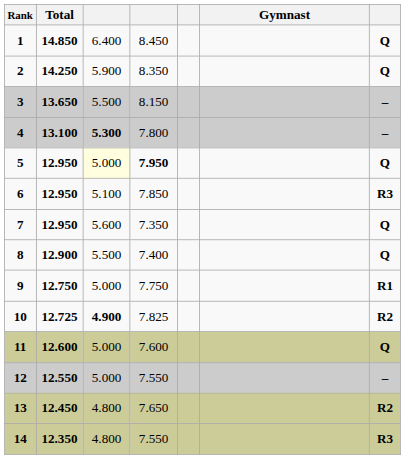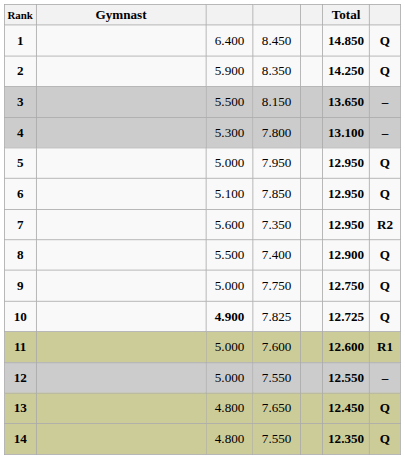 <table style="text-align:center;" class="wikitable sortable">
 <tr>
 <th scope="col" style="width:15px;"><small>Rank</small></th>
-<th scope="col" style="width:50px;">Total</th>
+<th scope="col" style="width:200px;">Gymnast</th>
 <th scope="col" style="width:50px;"><small></small></th>
 <th scope="col" style="width:50px;"><small></small></th>
 <th scope="col" style="width:20px;"><small></small></th>
-<th scope="col" style="width:200px;">Gymnast</th>
+<th scope="col" style="width:50px;">Total</th>
 <th scope="col" style="width:30px;"><small></small></th>
 </tr>
 <tr>
 <td scope="row" style="text-align:center"><strong>1</strong></td>
-<td><strong>14.850</strong></td>
+<td style="height:30px; text-align:left;"></td>
 <td>6.400</td>
 <td>8.450</td>
 <td></td>
-<td style="height:30px; text-align:left;"></td>
+<td><strong>14.850</strong></td>
 <td><strong>Q</strong></td>
 </tr>
 <tr>
 <td scope="row" style="text-align:center"><strong>2</strong></td>
-<td><strong>14.250</strong></td>
+<td style="height:30px; text-align:left;"></td>
 <td>5.900</td>
 <td>8.350</td>
 <td></td>
-<td style="height:30px; text-align:left;"></td>
+<td><strong>14.250</strong></td>
 <td><strong>Q</strong></td>
 </tr>
 <tr style="background:#cccccc;">
 <td scope="row" style="text-align:center"><strong>3</strong></td>
-<td><strong>13.650</strong></td>
+<td style="height:30px; text-align:left;"></td>
 <td>5.500</td>
 <td>8.150</td>
 <td></td>
-<td style="height:30px; text-align:left;"></td>
+<td><strong>13.650</strong></td>
 <td><strong>–</strong></td>
 </tr>
 <tr style="background:#cccccc;">
 <td scope="row" style="text-align:center"><strong>4</strong></td>
-<td><strong>13.100</strong></td>
-<td><strong>5.300</strong></td>
+<td style="height:30px; text-align:left;"></td>
+<td>5.300</td>
 <td>7.800</td>
 <td></td>
-<td style="height:30px; text-align:left;"></td>
+<td><strong>13.100</strong></td>
 <td><strong>–</strong></td>
 </tr>
 <tr>
 <td scope="row" style="text-align:center"><strong>5</strong></td>
+<td style="height:30px; text-align:left;"></td>
+<td>5.000</td>
+<td>7.950</td>
+<td></td>
 <td><strong>12.950</strong></td>
-<td style="background: lightyellow;">5.000</td>
-<td><strong>7.950</strong></td>
-<td></td>
-<td style="height:30px; text-align:left;"></td>
 <td><strong>Q</strong></td>
 </tr>
 <tr>
 <td scope="row" style="text-align:center"><strong>6</strong></td>
-<td><strong>12.950</strong></td>
+<td style="height:30px; text-align:left;"></td>
 <td>5.100</td>
 <td>7.850</td>
 <td></td>
-<td style="height:30px; text-align:left;"></td>
-<td><strong>R3</strong></td>
+<td><strong>12.950</strong></td>
+<td><strong>Q</strong></td>
 </tr>
 <tr>
 <td scope="row" style="text-align:center"><strong>7</strong></td>
-<td><strong>12.950</strong></td>
+<td style="height:30px; text-align:left;"></td>
 <td>5.600</td>
 <td>7.350</td>
 <td></td>
-<td style="height:30px; text-align:left;"></td>
-<td><strong>Q</strong></td>
+<td><strong>12.950</strong></td>
+<td><strong>R2</strong></td>
 </tr>
 <tr>
 <td scope="row" style="text-align:center"><strong>8</strong></td>
-<td><strong>12.900</strong></td>
+<td style="height:30px; text-align:left;"></td>
 <td>5.500</td>
 <td>7.400</td>
 <td></td>
-<td style="height:30px; text-align:left;"></td>
+<td><strong>12.900</strong></td>
 <td><strong>Q</strong></td>
 </tr>
 <tr>
 <td scope="row" style="text-align:center"><strong>9</strong></td>
-<td><strong>12.750</strong></td>
+<td style="height:30px; text-align:left;"></td>
 <td>5.000</td>
 <td>7.750</td>
 <td></td>
-<td style="height:30px; text-align:left;"></td>
-<td><strong>R1</strong></td>
+<td><strong>12.750</strong></td>
+<td><strong>Q</strong></td>
 </tr>
 <tr>
 <td scope="row" style="text-align:center"><strong>10</strong></td>
-<td><strong>12.725</strong></td>
+<td style="height:30px; text-align:left;"></td>
 <td><strong>4.900</strong></td>
 <td>7.825</td>
 <td></td>
-<td style="height:30px; text-align:left;"></td>
-<td><strong>R2</strong></td>
+<td><strong>12.725</strong></td>
+<td><strong>Q</strong></td>
 </tr>
 <tr style="background:#cccc99;">
 <td scope="row" style="text-align:center"><strong>11</strong></td>
-<td><strong>12.600</strong></td>
+<td style="height:30px; text-align:left;"></td>
 <td>5.000</td>
 <td>7.600</td>
 <td></td>
-<td style="height:30px; text-align:left;"></td>
-<td><strong>Q</strong></td>
+<td><strong>12.600</strong></td>
+<td><strong>R1</strong></td>
 </tr>
 <tr style="background:#cccccc;">
 <td scope="row" style="text-align:center"><strong>12</strong></td>
-<td><strong>12.550</strong></td>
+<td style="height:30px; text-align:left;"></td>
 <td>5.000</td>
 <td>7.550</td>
 <td></td>
-<td style="height:30px; text-align:left;"></td>
+<td><strong>12.550</strong></td>
 <td><strong>–</strong></td>
 </tr>
 <tr style="background:#cccc99;">
 <td scope="row" style="text-align:center"><strong>13</strong></td>
-<td><strong>12.450</strong></td>
+<td style="height:30px; text-align:left;"></td>
 <td>4.800</td>
 <td>7.650</td>
 <td></td>
-<td style="height:30px; text-align:left;"></td>
-<td><strong>R2</strong></td>
+<td><strong>12.450</strong></td>
+<td><strong>Q</strong></td>
 </tr>
 <tr style="background:#cccc99;">
 <td scope="row" style="text-align:center"><strong>14</strong></td>
-<td><strong>12.350</strong></td>
+<td style="height:30px; text-align:left;"></td>
 <td>4.800</td>
 <td>7.550</td>
 <td></td>
-<td style="height:30px; text-align:left;"></td>
-<td><strong>R3</strong></td>
+<td><strong>12.350</strong></td>
+<td><strong>Q</strong></td>
 </tr>
 </table>
